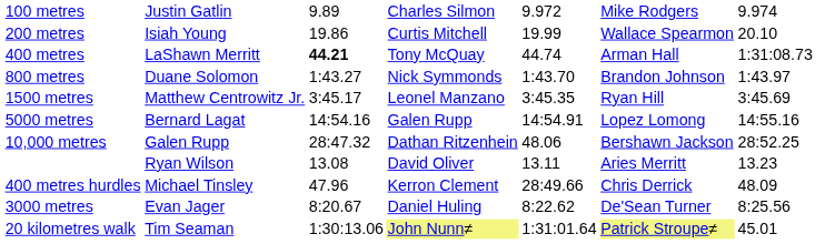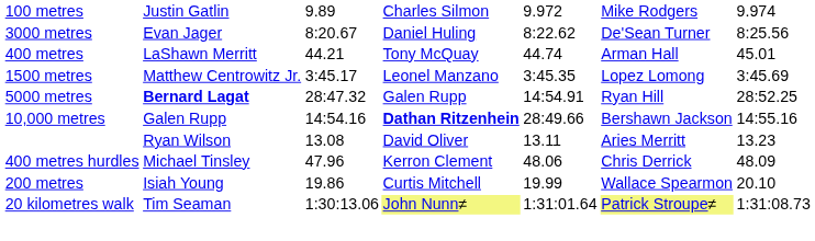 <table>
 <tr>
 <td><a href='#'>100 metres</a></td>
 <td><a href='#'>Justin Gatlin</a></td>
 <td>9.89</td>
 <td><a href='#'>Charles Silmon</a></td>
 <td>9.972</td>
 <td><a href='#'>Mike Rodgers</a></td>
 <td>9.974</td>
 </tr>
 <tr>
-<td><a href='#'>200 metres</a></td>
-<td><a href='#'>Isiah Young</a></td>
-<td>19.86</td>
-<td><a href='#'>Curtis Mitchell</a></td>
-<td>19.99</td>
-<td><a href='#'>Wallace Spearmon</a></td>
-<td>20.10</td>
+<td><a href='#'>3000 metres </a></td>
+<td><a href='#'>Evan Jager</a></td>
+<td>8:20.67</td>
+<td><a href='#'>Daniel Huling</a></td>
+<td>8:22.62</td>
+<td><a href='#'>De'Sean Turner</a></td>
+<td>8:25.56</td>
 </tr>
 <tr>
 <td><a href='#'>400 metres</a></td>
 <td><a href='#'>LaShawn Merritt</a></td>
-<td><strong>44.21</strong></td>
+<td>44.21</td>
 <td><a href='#'>Tony McQuay</a></td>
 <td>44.74</td>
 <td><a href='#'>Arman Hall</a></td>
-<td>1:31:08.73</td>
-</tr>
-<tr>
-<td><a href='#'>800 metres</a></td>
-<td><a href='#'>Duane Solomon</a></td>
-<td>1:43.27</td>
-<td><a href='#'>Nick Symmonds</a></td>
-<td>1:43.70</td>
-<td><a href='#'>Brandon Johnson</a></td>
-<td>1:43.97</td>
+<td>45.01</td>
 </tr>
 <tr>
 <td><a href='#'>1500 metres</a></td>
 <td><a href='#'>Matthew Centrowitz Jr.</a></td>
 <td>3:45.17</td>
 <td><a href='#'>Leonel Manzano</a></td>
 <td>3:45.35</td>
-<td><a href='#'>Ryan Hill</a></td>
+<td><a href='#'>Lopez Lomong</a></td>
 <td>3:45.69</td>
 </tr>
 <tr>
 <td><a href='#'>5000 metres</a></td>
-<td><a href='#'>Bernard Lagat</a></td>
-<td>14:54.16</td>
+<td><strong><a href='#'>Bernard Lagat</a></strong></td>
+<td>28:47.32</td>
 <td><a href='#'>Galen Rupp</a></td>
 <td>14:54.91</td>
-<td><a href='#'>Lopez Lomong</a></td>
-<td>14:55.16</td>
+<td><a href='#'>Ryan Hill</a></td>
+<td>28:52.25</td>
 </tr>
 <tr>
 <td><a href='#'>10,000 metres</a></td>
 <td><a href='#'>Galen Rupp</a></td>
-<td>28:47.32</td>
-<td><a href='#'>Dathan Ritzenhein</a></td>
-<td>48.06</td>
+<td>14:54.16</td>
+<td><strong><a href='#'>Dathan Ritzenhein</a></strong></td>
+<td>28:49.66</td>
 <td><a href='#'>Bershawn Jackson</a></td>
-<td>28:52.25</td>
+<td>14:55.16</td>
 </tr>
 <tr>
 <td></td>
 <td><a href='#'>Ryan Wilson</a></td>
 <td>13.08</td>
 <td><a href='#'>David Oliver</a></td>
 <td>13.11</td>
 <td><a href='#'>Aries Merritt</a></td>
 <td>13.23</td>
 </tr>
 <tr>
 <td><a href='#'>400 metres hurdles</a></td>
 <td><a href='#'>Michael Tinsley</a></td>
 <td>47.96</td>
 <td><a href='#'>Kerron Clement</a></td>
-<td>28:49.66</td>
+<td>48.06</td>
 <td><a href='#'>Chris Derrick</a></td>
 <td>48.09</td>
 </tr>
 <tr>
-<td><a href='#'>3000 metres </a></td>
-<td><a href='#'>Evan Jager</a></td>
-<td>8:20.67</td>
-<td><a href='#'>Daniel Huling</a></td>
-<td>8:22.62</td>
-<td><a href='#'>De'Sean Turner</a></td>
-<td>8:25.56</td>
+<td><a href='#'>200 metres</a></td>
+<td><a href='#'>Isiah Young</a></td>
+<td>19.86</td>
+<td><a href='#'>Curtis Mitchell</a></td>
+<td>19.99</td>
+<td><a href='#'>Wallace Spearmon</a></td>
+<td>20.10</td>
 </tr>
 <tr>
 <td><a href='#'>20 kilometres walk</a></td>
 <td><a href='#'>Tim Seaman</a></td>
 <td>1:30:13.06</td>
 <td style="background:#f3f781;"><a href='#'>John Nunn</a>≠</td>
 <td>1:31:01.64</td>
 <td style="background:#f3f781;"><a href='#'>Patrick Stroupe</a>≠</td>
-<td>45.01</td>
+<td>1:31:08.73</td>
 </tr>
 </table>
